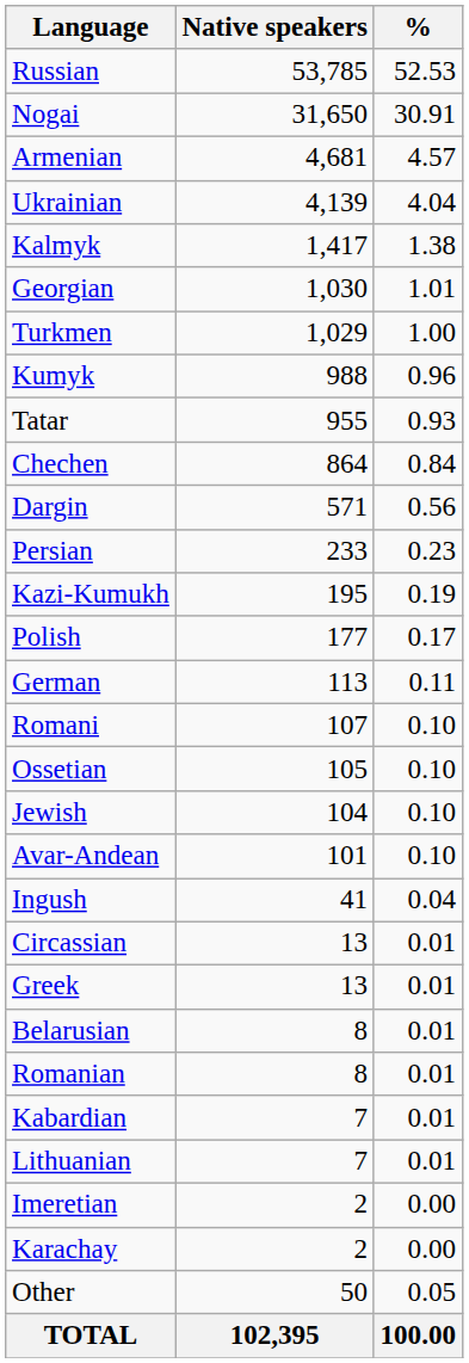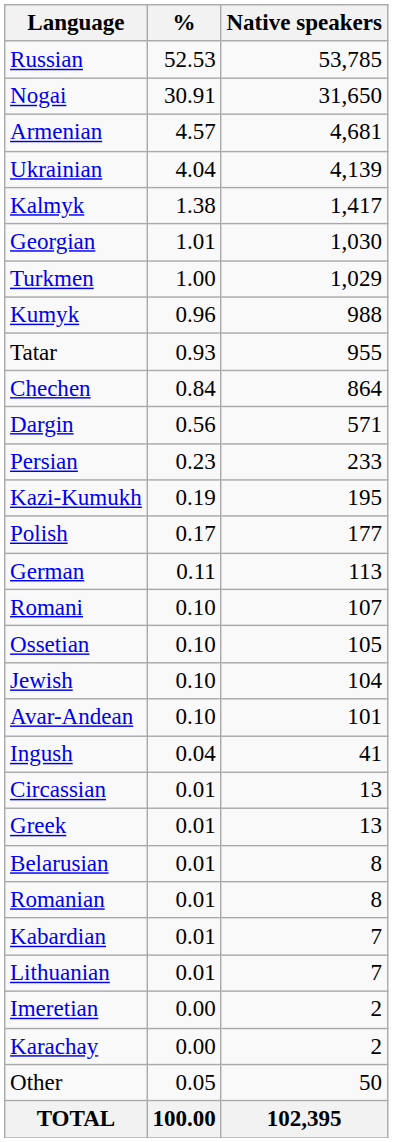 <table class="wikitable sortable">
 <tr>
 <th>Language</th>
+<th>%</th>
 <th>Native speakers</th>
-<th>%</th>
 </tr>
 <tr>
 <td><a href='#'>Russian</a></td>
+<td align="right">52.53</td>
 <td align="right">53,785</td>
-<td align="right">52.53</td>
 </tr>
 <tr>
 <td><a href='#'>Nogai</a></td>
+<td align="right">30.91</td>
 <td align="right">31,650</td>
-<td align="right">30.91</td>
 </tr>
 <tr>
 <td><a href='#'>Armenian</a></td>
+<td align="right">4.57</td>
 <td align="right">4,681</td>
-<td align="right">4.57</td>
 </tr>
 <tr>
 <td><a href='#'>Ukrainian</a></td>
+<td align="right">4.04</td>
 <td align="right">4,139</td>
-<td align="right">4.04</td>
 </tr>
 <tr>
 <td><a href='#'>Kalmyk</a></td>
+<td align="right">1.38</td>
 <td align="right">1,417</td>
-<td align="right">1.38</td>
 </tr>
 <tr>
 <td><a href='#'>Georgian</a></td>
+<td align="right">1.01</td>
 <td align="right">1,030</td>
-<td align="right">1.01</td>
 </tr>
 <tr>
 <td><a href='#'>Turkmen</a></td>
+<td align="right">1.00</td>
 <td align="right">1,029</td>
-<td align="right">1.00</td>
 </tr>
 <tr>
 <td><a href='#'>Kumyk</a></td>
+<td align="right">0.96</td>
 <td align="right">988</td>
-<td align="right">0.96</td>
 </tr>
 <tr>
 <td>Tatar</td>
+<td align="right">0.93</td>
 <td align="right">955</td>
-<td align="right">0.93</td>
 </tr>
 <tr>
 <td><a href='#'>Chechen</a></td>
+<td align="right">0.84</td>
 <td align="right">864</td>
-<td align="right">0.84</td>
 </tr>
 <tr>
 <td><a href='#'>Dargin</a></td>
+<td align="right">0.56</td>
 <td align="right">571</td>
-<td align="right">0.56</td>
 </tr>
 <tr>
 <td><a href='#'>Persian</a></td>
+<td align="right">0.23</td>
 <td align="right">233</td>
-<td align="right">0.23</td>
 </tr>
 <tr>
 <td><a href='#'>Kazi-Kumukh</a></td>
+<td align="right">0.19</td>
 <td align="right">195</td>
-<td align="right">0.19</td>
 </tr>
 <tr>
 <td><a href='#'>Polish</a></td>
+<td align="right">0.17</td>
 <td align="right">177</td>
-<td align="right">0.17</td>
 </tr>
 <tr>
 <td><a href='#'>German</a></td>
+<td align="right">0.11</td>
 <td align="right">113</td>
-<td align="right">0.11</td>
 </tr>
 <tr>
 <td><a href='#'>Romani</a></td>
+<td align="right">0.10</td>
 <td align="right">107</td>
-<td align="right">0.10</td>
 </tr>
 <tr>
 <td><a href='#'>Ossetian</a></td>
+<td align="right">0.10</td>
 <td align="right">105</td>
-<td align="right">0.10</td>
 </tr>
 <tr>
 <td><a href='#'>Jewish</a></td>
+<td align="right">0.10</td>
 <td align="right">104</td>
-<td align="right">0.10</td>
 </tr>
 <tr>
 <td><a href='#'>Avar-Andean</a></td>
+<td align="right">0.10</td>
 <td align="right">101</td>
-<td align="right">0.10</td>
 </tr>
 <tr>
 <td><a href='#'>Ingush</a></td>
+<td align="right">0.04</td>
 <td align="right">41</td>
-<td align="right">0.04</td>
 </tr>
 <tr>
 <td><a href='#'>Circassian</a></td>
+<td align="right">0.01</td>
 <td align="right">13</td>
-<td align="right">0.01</td>
 </tr>
 <tr>
 <td><a href='#'>Greek</a></td>
+<td align="right">0.01</td>
 <td align="right">13</td>
-<td align="right">0.01</td>
 </tr>
 <tr>
 <td><a href='#'>Belarusian</a></td>
+<td align="right">0.01</td>
 <td align="right">8</td>
-<td align="right">0.01</td>
 </tr>
 <tr>
 <td><a href='#'>Romanian</a></td>
+<td align="right">0.01</td>
 <td align="right">8</td>
-<td align="right">0.01</td>
 </tr>
 <tr>
 <td><a href='#'>Kabardian</a></td>
+<td align="right">0.01</td>
 <td align="right">7</td>
-<td align="right">0.01</td>
 </tr>
 <tr>
 <td><a href='#'>Lithuanian</a></td>
+<td align="right">0.01</td>
 <td align="right">7</td>
-<td align="right">0.01</td>
 </tr>
 <tr>
 <td><a href='#'>Imeretian</a></td>
+<td align="right">0.00</td>
 <td align="right">2</td>
-<td align="right">0.00</td>
 </tr>
 <tr>
 <td><a href='#'>Karachay</a></td>
+<td align="right">0.00</td>
 <td align="right">2</td>
-<td align="right">0.00</td>
 </tr>
 <tr>
 <td>Other</td>
+<td align="right">0.05</td>
 <td align="right">50</td>
-<td align="right">0.05</td>
 </tr>
 <tr>
 <th>TOTAL</th>
+<th>100.00</th>
 <th>102,395</th>
-<th>100.00</th>
 </tr>
 </table>
